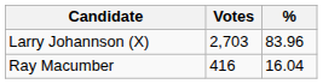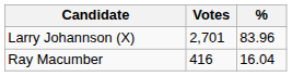 <table class="wikitable sortable">
 <tr>
 <th bgcolor="#DDDDFF" width="200px">Candidate</th>
 <th bgcolor="#DDDDFF" width="50px">Votes</th>
 <th bgcolor="#DDDDFF" width="50px">%</th>
 </tr>
 <tr>
 <td>Larry Johannson (X)</td>
-<td>2,703</td>
+<td>2,701</td>
 <td>83.96</td>
 </tr>
 <tr>
 <td>Ray Macumber</td>
 <td>416</td>
 <td>16.04</td>
 </tr>
 </table>
